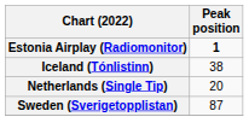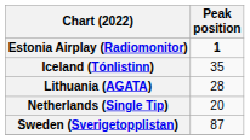 <table class="wikitable sortable plainrowheaders" style="text-align:center">
 <tr>
 <th scope="col">Chart (2022)</th>
 <th scope="col">Peak<br>position</th>
 </tr>
 <tr>
 <th scope="row">Estonia Airplay (<a href='#'>Radiomonitor</a>)</th>
 <td><strong>1</strong></td>
 </tr>
 <tr>
 <th scope="row">Iceland (<a href='#'>Tónlistinn</a>)</th>
-<td>38</td>
+<td>35</td>
+</tr>
+<tr>
+<th scope="row">Lithuania (<a href='#'>AGATA</a>)</th>
+<td>28</td>
 </tr>
 <tr>
 <th scope="row">Netherlands (<a href='#'>Single Tip</a>)</th>
 <td>20</td>
 </tr>
 <tr>
 <th scope="row">Sweden (<a href='#'>Sverigetopplistan</a>)</th>
 <td>87</td>
 </tr>
 <tr>
 </tr>
 </table>
